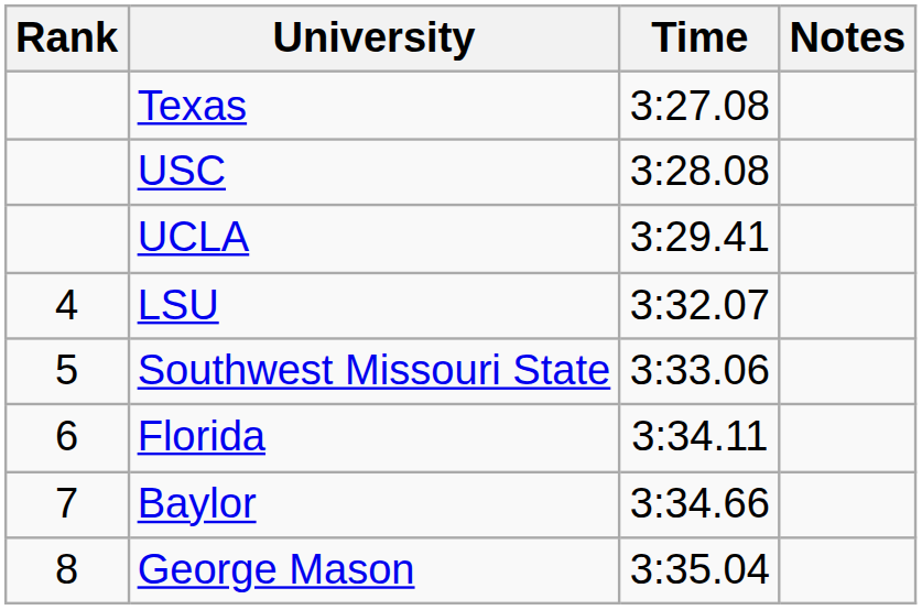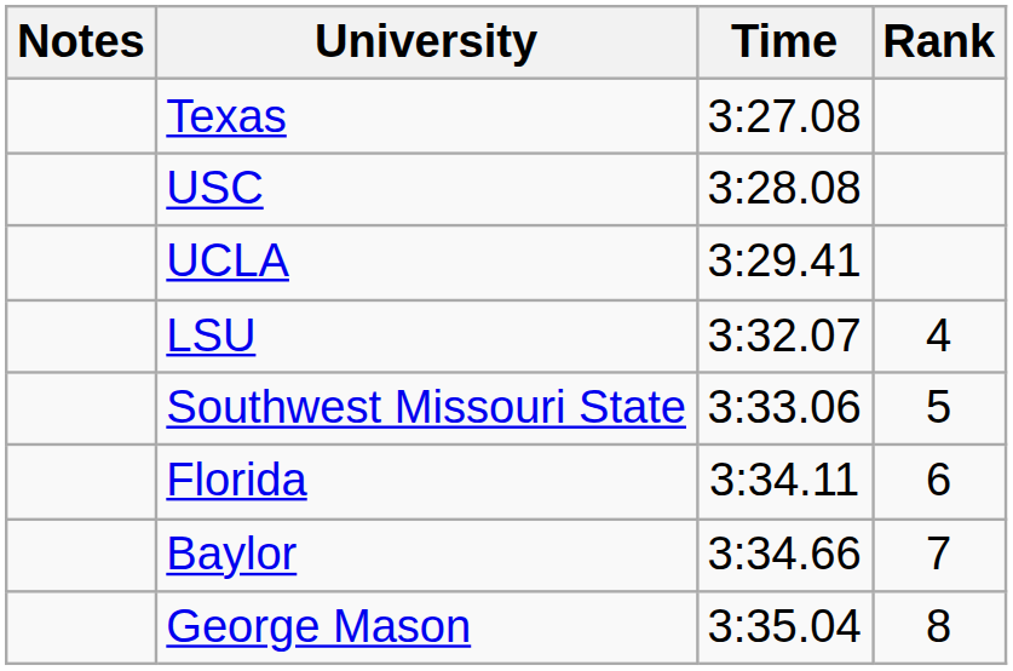 <table class="wikitable sortable" style="text-align:center">
 <tr>
-<th>Rank</th>
+<th>Notes</th>
 <th>University</th>
 <th>Time</th>
-<th>Notes</th>
+<th>Rank</th>
 </tr>
 <tr>
 <td></td>
 <td align=left><a href='#'>Texas</a></td>
 <td>3:27.08</td>
 <td></td>
 </tr>
 <tr>
 <td></td>
 <td align=left><a href='#'>USC</a></td>
 <td>3:28.08</td>
 <td></td>
 </tr>
 <tr>
 <td></td>
 <td align=left><a href='#'>UCLA</a></td>
 <td>3:29.41</td>
 <td></td>
 </tr>
 <tr>
-<td>4</td>
+<td></td>
 <td align=left><a href='#'>LSU</a></td>
 <td>3:32.07</td>
-<td></td>
+<td>4</td>
 </tr>
 <tr>
-<td>5</td>
+<td></td>
 <td align=left><a href='#'>Southwest Missouri State</a></td>
 <td>3:33.06</td>
-<td></td>
+<td>5</td>
 </tr>
 <tr>
-<td>6</td>
+<td></td>
 <td align=left><a href='#'>Florida</a></td>
 <td>3:34.11</td>
-<td></td>
+<td>6</td>
 </tr>
 <tr>
-<td>7</td>
+<td></td>
 <td align=left><a href='#'>Baylor</a></td>
 <td>3:34.66</td>
-<td></td>
+<td>7</td>
 </tr>
 <tr>
-<td>8</td>
+<td></td>
 <td align=left><a href='#'>George Mason</a></td>
 <td>3:35.04</td>
-<td></td>
+<td>8</td>
 </tr>
 </table>
